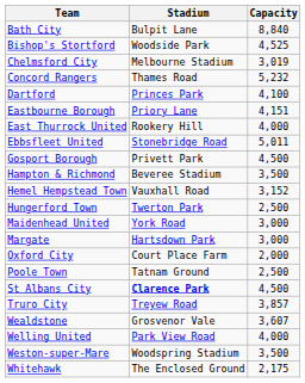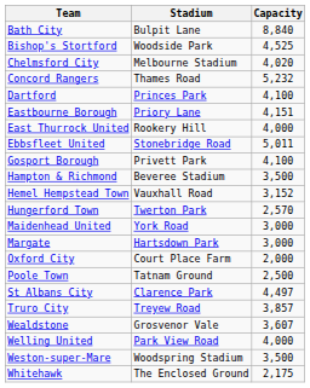 <table class="wikitable sortable">
 <tr>
 <th>Team</th>
 <th>Stadium</th>
 <th>Capacity</th>
 </tr>
 <tr>
 <td><a href='#'>Bath City</a></td>
 <td>Bulpit Lane</td>
 <td align="center">8,840</td>
 </tr>
 <tr>
 <td><a href='#'>Bishop's Stortford</a></td>
 <td>Woodside Park</td>
 <td align="center">4,525</td>
 </tr>
 <tr>
 <td><a href='#'>Chelmsford City</a></td>
 <td>Melbourne Stadium</td>
-<td align="center">3,019</td>
+<td align="center">4,020</td>
 </tr>
 <tr>
 <td><a href='#'>Concord Rangers</a></td>
 <td>Thames Road</td>
 <td align="center">5,232</td>
 </tr>
 <tr>
 <td><a href='#'>Dartford</a></td>
 <td><a href='#'>Princes Park</a></td>
 <td align="center">4,100</td>
 </tr>
 <tr>
 <td><a href='#'>Eastbourne Borough</a></td>
 <td><a href='#'>Priory Lane</a></td>
 <td align="center">4,151</td>
 </tr>
 <tr>
 <td><a href='#'>East Thurrock United</a></td>
 <td>Rookery Hill</td>
 <td align="center">4,000</td>
 </tr>
 <tr>
 <td><a href='#'>Ebbsfleet United</a></td>
 <td><a href='#'>Stonebridge Road</a></td>
 <td align="center">5,011</td>
 </tr>
 <tr>
 <td><a href='#'>Gosport Borough</a></td>
 <td>Privett Park</td>
-<td align="center">4,500</td>
+<td align="center">4,100</td>
 </tr>
 <tr>
 <td><a href='#'>Hampton & Richmond</a></td>
 <td>Beveree Stadium</td>
 <td align="center">3,500</td>
 </tr>
 <tr>
 <td><a href='#'>Hemel Hempstead Town</a></td>
 <td>Vauxhall Road</td>
 <td align="center">3,152</td>
 </tr>
 <tr>
 <td><a href='#'>Hungerford Town</a></td>
 <td><a href='#'>Twerton Park</a></td>
-<td align="center">2,500</td>
+<td align="center">2,570</td>
 </tr>
 <tr>
 <td><a href='#'>Maidenhead United</a></td>
 <td><a href='#'>York Road</a></td>
 <td align="center">3,000</td>
 </tr>
 <tr>
 <td><a href='#'>Margate</a></td>
 <td><a href='#'>Hartsdown Park</a></td>
 <td align="center">3,000</td>
 </tr>
 <tr>
 <td><a href='#'>Oxford City</a></td>
 <td>Court Place Farm</td>
 <td align="center">2,000</td>
 </tr>
 <tr>
 <td><a href='#'>Poole Town</a></td>
 <td>Tatnam Ground</td>
 <td align="center">2,500</td>
 </tr>
 <tr>
 <td><a href='#'>St Albans City</a></td>
-<td><strong><a href='#'>Clarence Park</a></strong></td>
-<td align="center">4,500</td>
+<td><a href='#'>Clarence Park</a></td>
+<td align="center">4,497</td>
 </tr>
 <tr>
 <td><a href='#'>Truro City</a></td>
 <td><a href='#'>Treyew Road</a></td>
 <td align="center">3,857</td>
 </tr>
 <tr>
 <td><a href='#'>Wealdstone</a></td>
 <td>Grosvenor Vale</td>
 <td align="center">3,607</td>
 </tr>
 <tr>
 <td><a href='#'>Welling United</a></td>
 <td><a href='#'>Park View Road</a></td>
 <td align="center">4,000</td>
 </tr>
 <tr>
 <td><a href='#'>Weston-super-Mare</a></td>
 <td>Woodspring Stadium</td>
 <td align="center">3,500</td>
 </tr>
 <tr>
 <td><a href='#'>Whitehawk</a></td>
 <td>The Enclosed Ground</td>
 <td align="center">2,175</td>
 </tr>
 </table>
